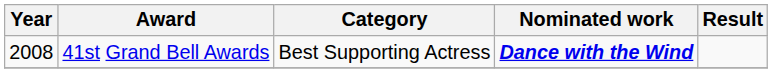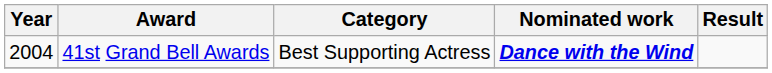 <table class="wikitable sortable">
 <tr>
 <th>Year</th>
 <th>Award</th>
 <th>Category</th>
 <th>Nominated work</th>
 <th>Result</th>
 </tr>
 <tr>
-<td>2008</td>
+<td>2004</td>
 <td><a href='#'>41st</a> <a href='#'>Grand Bell Awards</a></td>
 <td>Best Supporting Actress</td>
 <td><strong><em><a href='#'>Dance with the Wind</a></em></strong></td>
 <td></td>
 </tr>
 <tr>
 </tr>
 </table>
